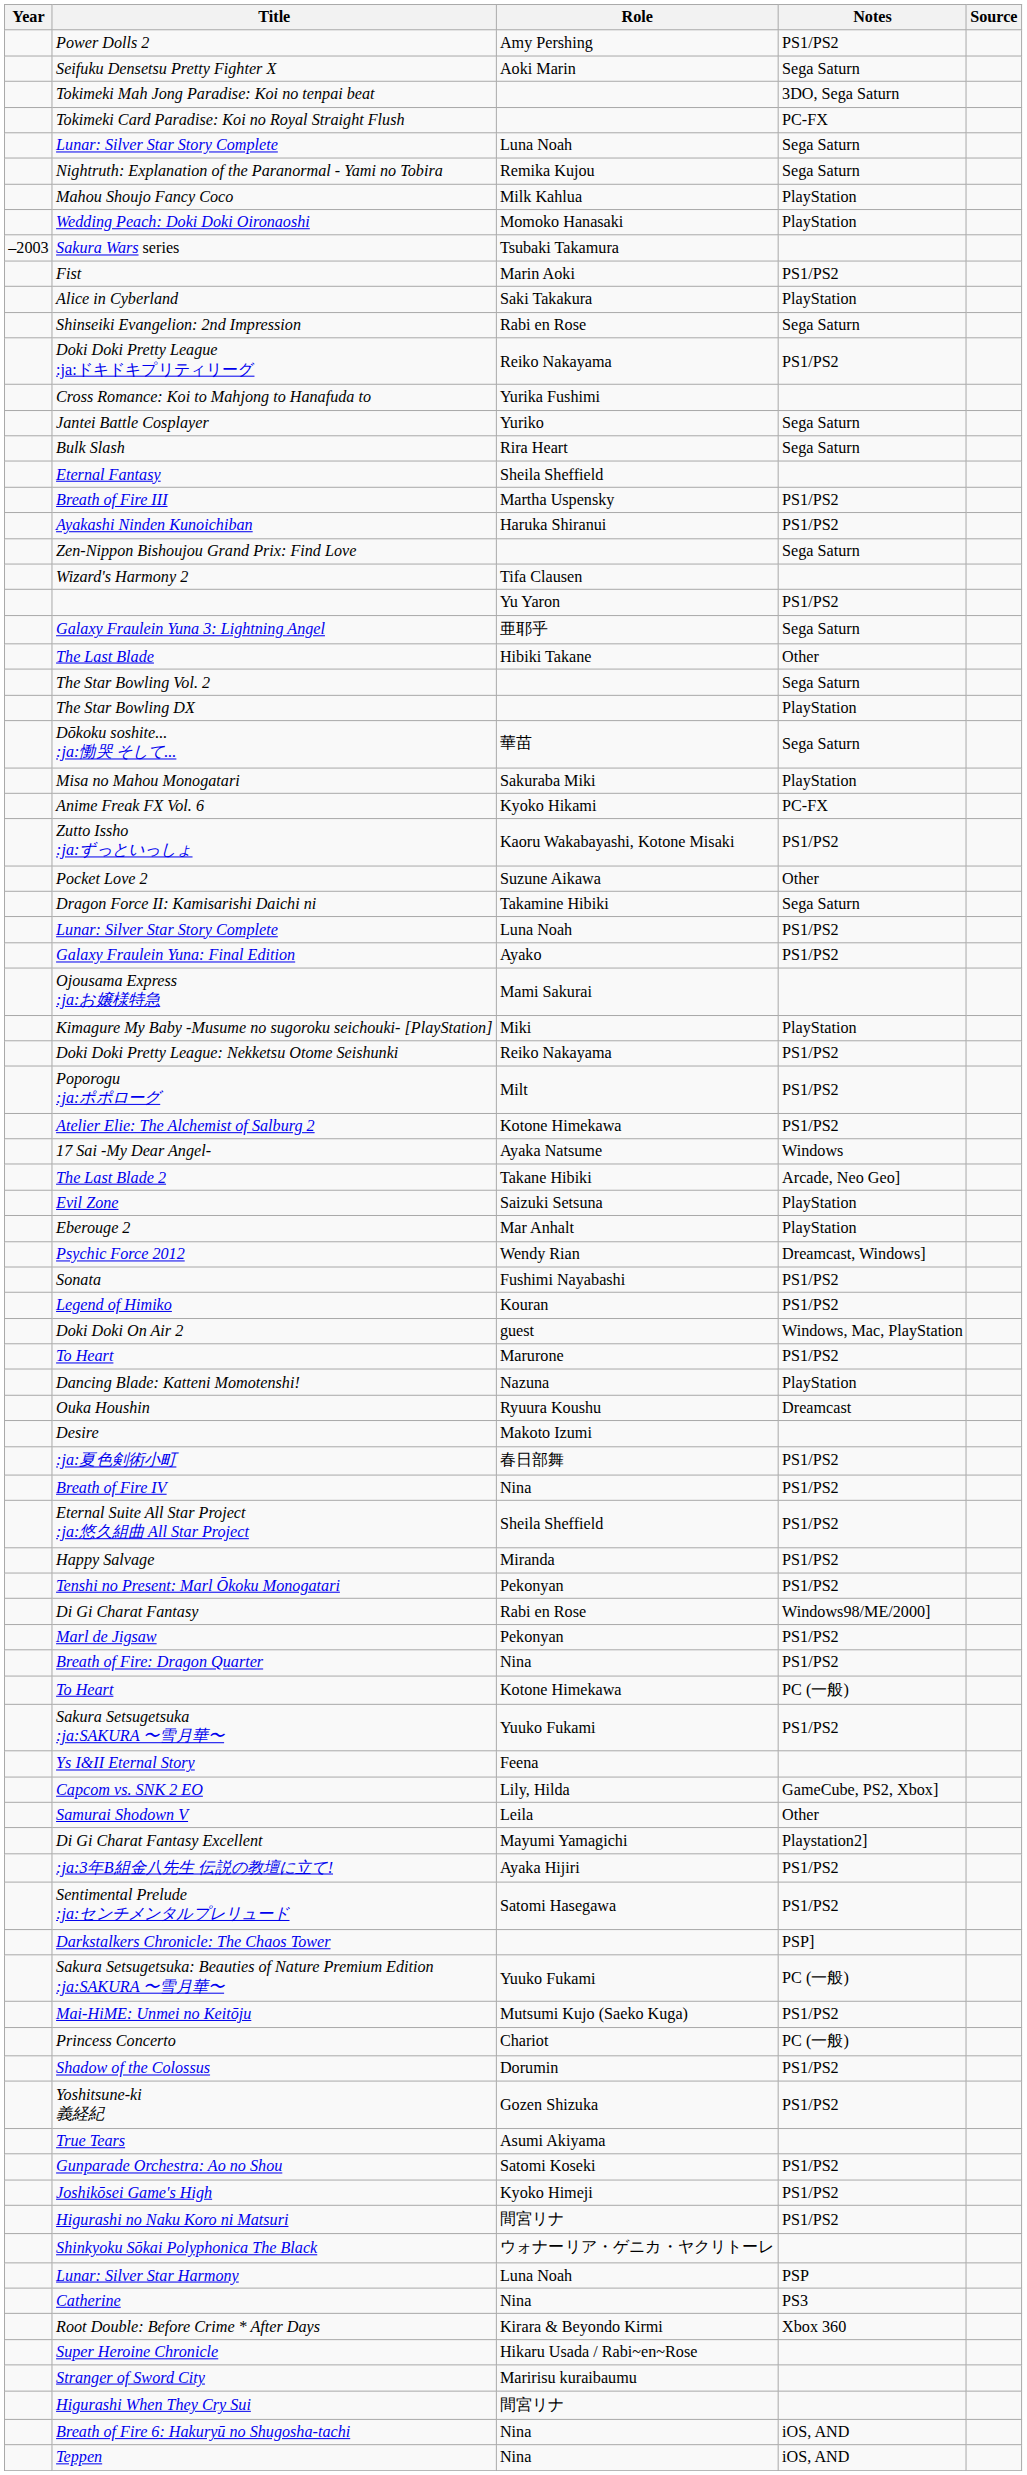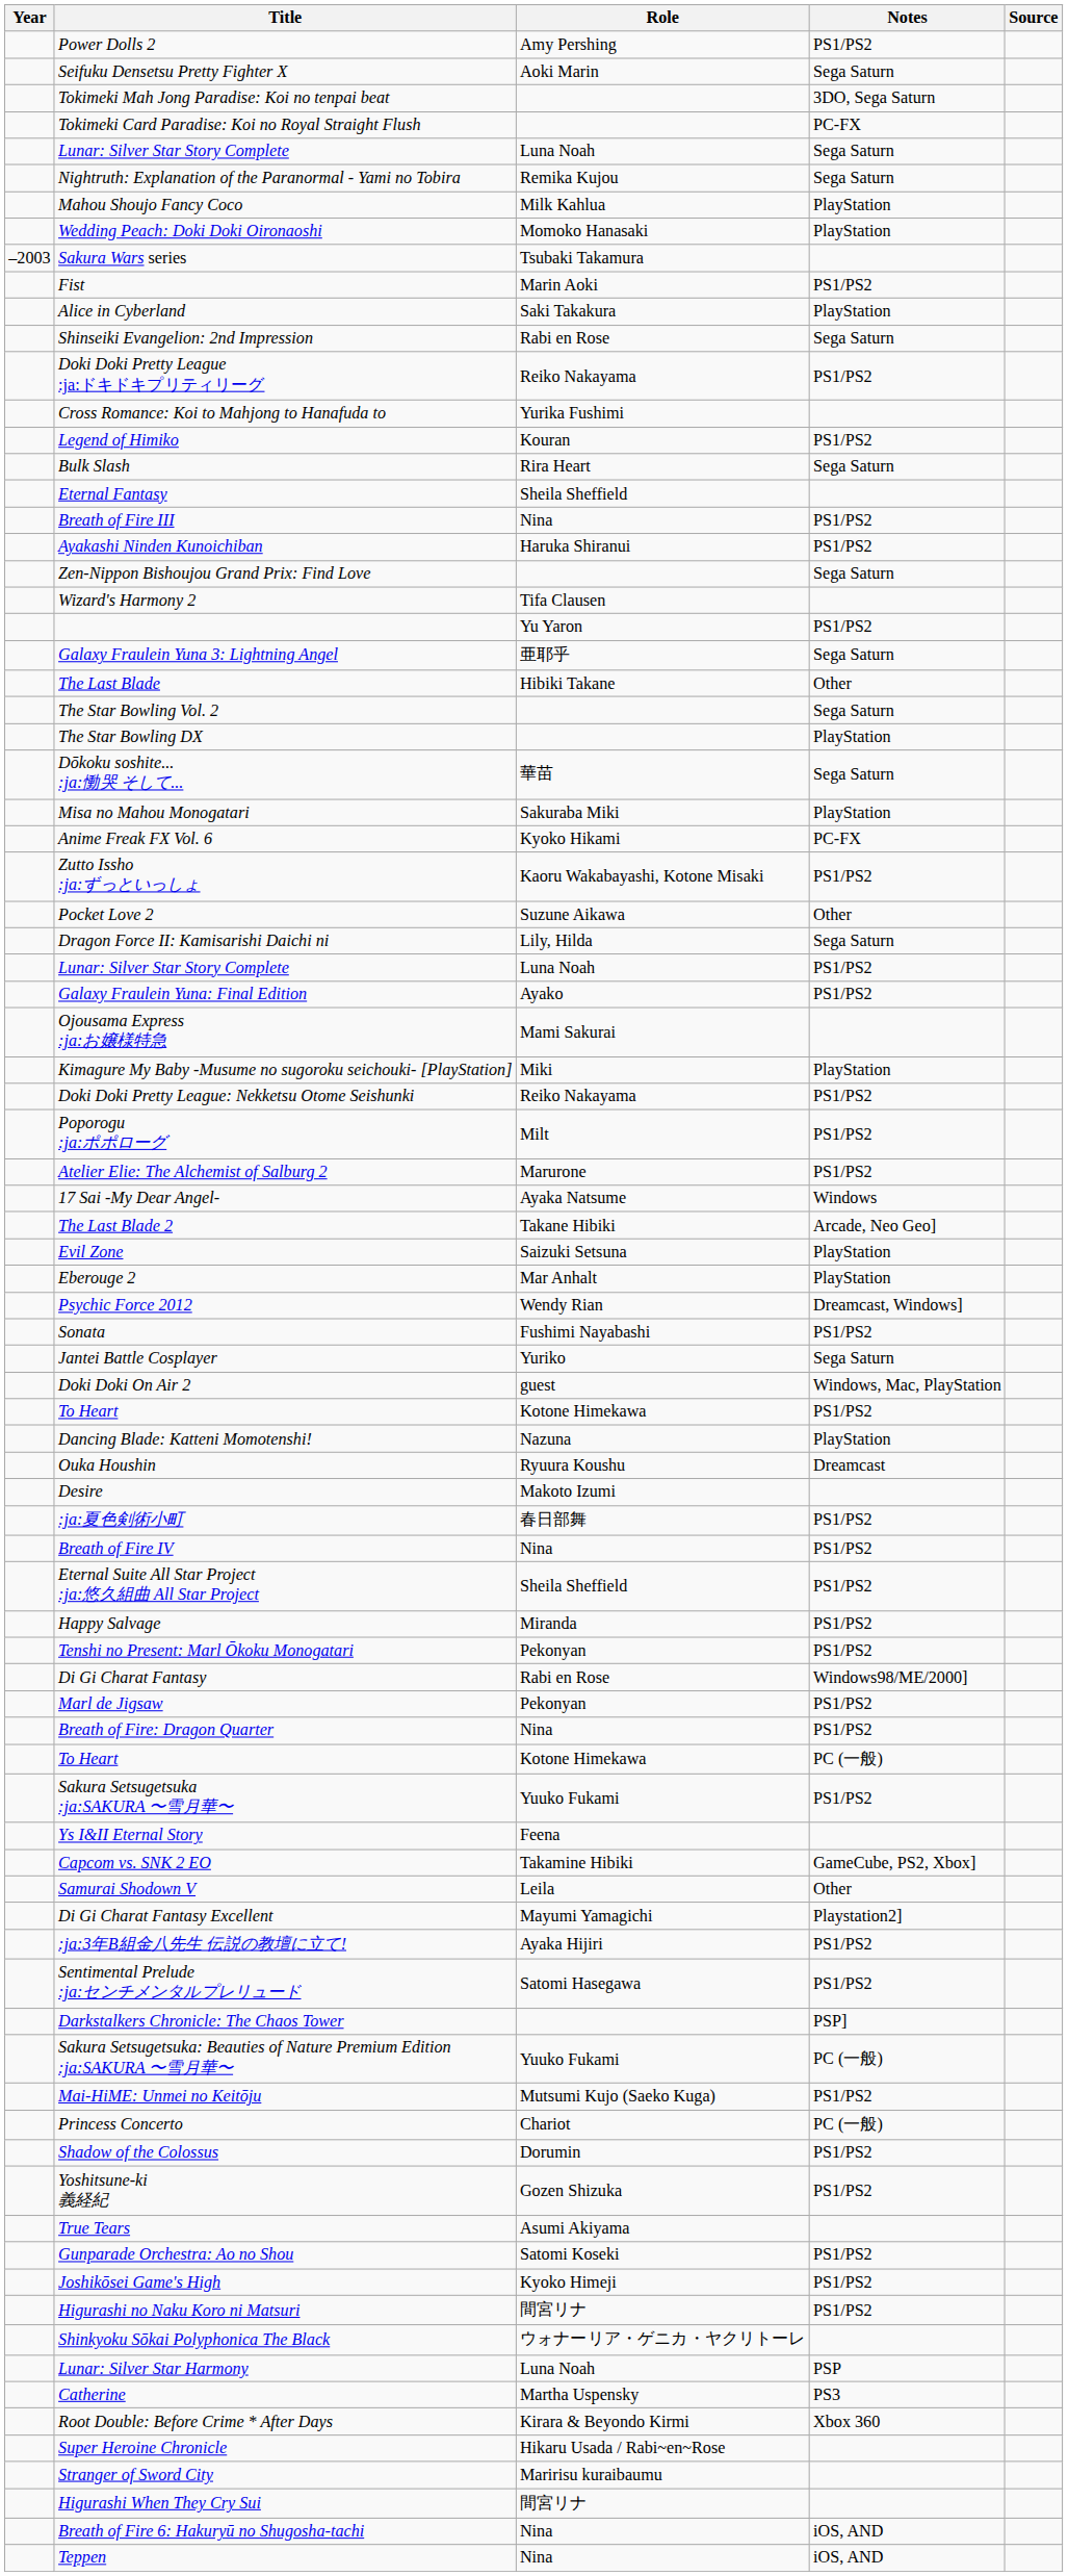 <table class="wikitable sortable plainrowheaders">
 <tr>
 <th>Year</th>
 <th>Title</th>
 <th>Role</th>
 <th class="unsortable">Notes</th>
 <th class="unsortable">Source</th>
 </tr>
 <tr>
 <td></td>
 <td><em>Power Dolls 2</em></td>
 <td>Amy Pershing</td>
 <td>PS1/PS2</td>
 <td></td>
 </tr>
 <tr>
 <td></td>
 <td><em>Seifuku Densetsu Pretty Fighter X</em></td>
 <td>Aoki Marin</td>
 <td>Sega Saturn</td>
 <td></td>
 </tr>
 <tr>
 <td></td>
 <td><em>Tokimeki Mah Jong Paradise: Koi no tenpai beat</em></td>
 <td></td>
 <td>3DO, Sega Saturn</td>
 <td></td>
 </tr>
 <tr>
 <td></td>
 <td><em>Tokimeki Card Paradise: Koi no Royal Straight Flush</em></td>
 <td></td>
 <td>PC-FX</td>
 <td></td>
 </tr>
 <tr>
 <td></td>
 <td><em><a href='#'>Lunar: Silver Star Story Complete</a></em></td>
 <td>Luna Noah</td>
 <td>Sega Saturn</td>
 <td></td>
 </tr>
 <tr>
 <td></td>
 <td><em>Nightruth: Explanation of the Paranormal - Yami no Tobira</em></td>
 <td>Remika Kujou</td>
 <td>Sega Saturn</td>
 <td></td>
 </tr>
 <tr>
 <td></td>
 <td><em>Mahou Shoujo Fancy Coco</em></td>
 <td>Milk Kahlua</td>
 <td>PlayStation</td>
 <td></td>
 </tr>
 <tr>
 <td></td>
 <td><em><a href='#'>Wedding Peach: Doki Doki Oironaoshi</a></em></td>
 <td>Momoko Hanasaki</td>
 <td>PlayStation</td>
 <td></td>
 </tr>
 <tr>
 <td>–2003</td>
 <td><em><a href='#'>Sakura Wars</a></em> series</td>
 <td>Tsubaki Takamura</td>
 <td></td>
 <td></td>
 </tr>
 <tr>
 <td></td>
 <td><em>Fist</em></td>
 <td>Marin Aoki</td>
 <td>PS1/PS2</td>
 <td></td>
 </tr>
 <tr>
 <td></td>
 <td><em>Alice in Cyberland</em></td>
 <td>Saki Takakura</td>
 <td>PlayStation</td>
 <td></td>
 </tr>
 <tr>
 <td></td>
 <td><em>Shinseiki Evangelion: 2nd Impression</em></td>
 <td>Rabi en Rose</td>
 <td>Sega Saturn</td>
 <td></td>
 </tr>
 <tr>
 <td></td>
 <td><em>Doki Doki Pretty League</em><br><a href='#'>:ja:ドキドキプリティリーグ</a></td>
 <td>Reiko Nakayama</td>
 <td>PS1/PS2</td>
 <td></td>
 </tr>
 <tr>
 <td></td>
 <td><em>Cross Romance: Koi to Mahjong to Hanafuda to</em></td>
 <td>Yurika Fushimi</td>
 <td></td>
 <td></td>
 </tr>
 <tr>
 <td></td>
-<td><em>Jantei Battle Cosplayer</em></td>
-<td>Yuriko</td>
-<td>Sega Saturn</td>
+<td><em><a href='#'>Legend of Himiko</a></em></td>
+<td>Kouran</td>
+<td>PS1/PS2</td>
 <td></td>
 </tr>
 <tr>
 <td></td>
 <td><em>Bulk Slash</em></td>
 <td>Rira Heart</td>
 <td>Sega Saturn</td>
 <td></td>
 </tr>
 <tr>
 <td></td>
 <td><em><a href='#'>Eternal Fantasy</a></em></td>
 <td>Sheila Sheffield</td>
 <td></td>
 <td></td>
 </tr>
 <tr>
 <td></td>
 <td><em><a href='#'>Breath of Fire III</a></em></td>
-<td>Martha Uspensky</td>
+<td>Nina</td>
 <td>PS1/PS2</td>
 <td></td>
 </tr>
 <tr>
 <td></td>
 <td><em><a href='#'>Ayakashi Ninden Kunoichiban</a></em></td>
 <td>Haruka Shiranui</td>
 <td>PS1/PS2</td>
 <td></td>
 </tr>
 <tr>
 <td></td>
 <td><em>Zen-Nippon Bishoujou Grand Prix: Find Love</em></td>
 <td></td>
 <td>Sega Saturn</td>
 <td></td>
 </tr>
 <tr>
 <td></td>
 <td><em>Wizard's Harmony 2</em></td>
 <td>Tifa Clausen</td>
 <td></td>
 <td></td>
 </tr>
 <tr>
 <td></td>
 <td><em></em></td>
 <td>Yu Yaron</td>
 <td>PS1/PS2</td>
 <td></td>
 </tr>
 <tr>
 <td></td>
 <td><em><a href='#'>Galaxy Fraulein Yuna 3: Lightning Angel</a></em></td>
 <td>亜耶乎</td>
 <td>Sega Saturn</td>
 <td></td>
 </tr>
 <tr>
 <td></td>
 <td><em><a href='#'>The Last Blade</a></em></td>
 <td>Hibiki Takane</td>
 <td>Other</td>
 <td></td>
 </tr>
 <tr>
 <td></td>
 <td><em>The Star Bowling Vol. 2</em></td>
 <td></td>
 <td>Sega Saturn</td>
 <td></td>
 </tr>
 <tr>
 <td></td>
 <td><em>The Star Bowling DX</em></td>
 <td></td>
 <td>PlayStation</td>
 <td></td>
 </tr>
 <tr>
 <td></td>
 <td><em>Dōkoku soshite...<br><a href='#'>:ja:慟哭 そして...</a></em></td>
 <td>華苗</td>
 <td>Sega Saturn</td>
 <td></td>
 </tr>
 <tr>
 <td></td>
 <td><em>Misa no Mahou Monogatari</em></td>
 <td>Sakuraba Miki</td>
 <td>PlayStation</td>
 <td></td>
 </tr>
 <tr>
 <td></td>
 <td><em>Anime Freak FX Vol. 6</em></td>
 <td>Kyoko Hikami</td>
 <td>PC-FX</td>
 <td></td>
 </tr>
 <tr>
 <td></td>
 <td><em>Zutto Issho<br><a href='#'>:ja:ずっといっしょ</a></em></td>
 <td>Kaoru Wakabayashi, Kotone Misaki</td>
 <td>PS1/PS2</td>
 <td></td>
 </tr>
 <tr>
 <td></td>
 <td><em>Pocket Love 2</em></td>
 <td>Suzune Aikawa</td>
 <td>Other</td>
 <td></td>
 </tr>
 <tr>
 <td></td>
 <td><em>Dragon Force II: Kamisarishi Daichi ni</em></td>
-<td>Takamine Hibiki</td>
+<td>Lily, Hilda</td>
 <td>Sega Saturn</td>
 <td></td>
 </tr>
 <tr>
 <td></td>
 <td><em><a href='#'>Lunar: Silver Star Story Complete</a></em></td>
 <td>Luna Noah</td>
 <td>PS1/PS2</td>
 <td></td>
 </tr>
 <tr>
 <td></td>
 <td><em><a href='#'>Galaxy Fraulein Yuna: Final Edition</a></em></td>
 <td>Ayako</td>
 <td>PS1/PS2</td>
 <td></td>
 </tr>
 <tr>
 <td></td>
 <td><em>Ojousama Express<br><a href='#'>:ja:お嬢様特急</a></em></td>
 <td>Mami Sakurai</td>
 <td></td>
 <td></td>
 </tr>
 <tr>
 <td></td>
 <td><em>Kimagure My Baby -Musume no sugoroku seichouki- [PlayStation]</em></td>
 <td>Miki</td>
 <td>PlayStation</td>
 <td></td>
 </tr>
 <tr>
 <td></td>
 <td><em>Doki Doki Pretty League: Nekketsu Otome Seishunki</em></td>
 <td>Reiko Nakayama</td>
 <td>PS1/PS2</td>
 <td></td>
 </tr>
 <tr>
 <td></td>
 <td><em>Poporogu<br><a href='#'>:ja:ポポローグ</a></em></td>
 <td>Milt</td>
 <td>PS1/PS2</td>
 <td></td>
 </tr>
 <tr>
 <td></td>
 <td><em><a href='#'>Atelier Elie: The Alchemist of Salburg 2</a></em></td>
-<td>Kotone Himekawa</td>
+<td>Marurone</td>
 <td>PS1/PS2</td>
 <td></td>
 </tr>
 <tr>
 <td></td>
 <td><em>17 Sai -My Dear Angel-</em></td>
 <td>Ayaka Natsume</td>
 <td>Windows</td>
 <td></td>
 </tr>
 <tr>
 <td></td>
 <td><em><a href='#'>The Last Blade 2</a></em></td>
 <td>Takane Hibiki</td>
 <td>Arcade, Neo Geo]</td>
 <td></td>
 </tr>
 <tr>
 <td></td>
 <td><em><a href='#'>Evil Zone</a></em></td>
 <td>Saizuki Setsuna</td>
 <td>PlayStation</td>
 <td></td>
 </tr>
 <tr>
 <td></td>
 <td><em>Eberouge 2</em></td>
 <td>Mar Anhalt</td>
 <td>PlayStation</td>
 <td></td>
 </tr>
 <tr>
 <td></td>
 <td><em><a href='#'>Psychic Force 2012</a></em></td>
 <td>Wendy Rian</td>
 <td>Dreamcast, Windows]</td>
 <td></td>
 </tr>
 <tr>
 <td></td>
 <td><em>Sonata</em></td>
 <td>Fushimi Nayabashi</td>
 <td>PS1/PS2</td>
 <td></td>
 </tr>
 <tr>
 <td></td>
-<td><em><a href='#'>Legend of Himiko</a></em></td>
-<td>Kouran</td>
-<td>PS1/PS2</td>
+<td><em>Jantei Battle Cosplayer</em></td>
+<td>Yuriko</td>
+<td>Sega Saturn</td>
 <td></td>
 </tr>
 <tr>
 <td></td>
 <td><em>Doki Doki On Air 2</em></td>
 <td>guest</td>
 <td>Windows, Mac, PlayStation</td>
 <td></td>
 </tr>
 <tr>
 <td></td>
 <td><em><a href='#'>To Heart</a></em></td>
-<td>Marurone</td>
+<td>Kotone Himekawa</td>
 <td>PS1/PS2</td>
 <td></td>
 </tr>
 <tr>
 <td></td>
 <td><em>Dancing Blade: Katteni Momotenshi!</em></td>
 <td>Nazuna</td>
 <td>PlayStation</td>
 <td></td>
 </tr>
 <tr>
 <td></td>
 <td><em>Ouka Houshin</em></td>
 <td>Ryuura Koushu</td>
 <td>Dreamcast</td>
 <td></td>
 </tr>
 <tr>
 <td></td>
 <td><em>Desire</em></td>
 <td>Makoto Izumi</td>
 <td></td>
 <td></td>
 </tr>
 <tr>
 <td></td>
 <td><em><a href='#'>:ja:夏色剣術小町</a></em></td>
 <td>春日部舞</td>
 <td>PS1/PS2</td>
 <td></td>
 </tr>
 <tr>
 <td></td>
 <td><em><a href='#'>Breath of Fire IV</a></em></td>
 <td>Nina</td>
 <td>PS1/PS2</td>
 <td></td>
 </tr>
 <tr>
 <td></td>
 <td><em>Eternal Suite All Star Project<br><a href='#'>:ja:悠久組曲 All Star Project</a></em></td>
 <td>Sheila Sheffield</td>
 <td>PS1/PS2</td>
 <td></td>
 </tr>
 <tr>
 <td></td>
 <td><em>Happy Salvage</em></td>
 <td>Miranda</td>
 <td>PS1/PS2</td>
 <td></td>
 </tr>
 <tr>
 <td></td>
 <td><em><a href='#'>Tenshi no Present: Marl Ōkoku Monogatari</a></em></td>
 <td>Pekonyan</td>
 <td>PS1/PS2</td>
 <td></td>
 </tr>
 <tr>
 <td></td>
 <td><em>Di Gi Charat Fantasy</em></td>
 <td>Rabi en Rose</td>
 <td>Windows98/ME/2000]</td>
 <td></td>
 </tr>
 <tr>
 <td></td>
 <td><em><a href='#'>Marl de Jigsaw</a></em></td>
 <td>Pekonyan</td>
 <td>PS1/PS2</td>
 <td></td>
 </tr>
 <tr>
 <td></td>
 <td><em><a href='#'>Breath of Fire: Dragon Quarter</a></em></td>
 <td>Nina</td>
 <td>PS1/PS2</td>
 <td></td>
 </tr>
 <tr>
 <td></td>
 <td><em><a href='#'>To Heart</a></em></td>
 <td>Kotone Himekawa</td>
 <td>PC (一般)</td>
 <td></td>
 </tr>
 <tr>
 <td></td>
 <td><em>Sakura Setsugetsuka<br><a href='#'>:ja:SAKURA 〜雪月華〜</a></em></td>
 <td>Yuuko Fukami</td>
 <td>PS1/PS2</td>
 <td></td>
 </tr>
 <tr>
 <td></td>
 <td><em><a href='#'>Ys I&II Eternal Story</a></em></td>
 <td>Feena</td>
 <td></td>
 <td></td>
 </tr>
 <tr>
 <td></td>
 <td><em><a href='#'>Capcom vs. SNK 2 EO</a></em></td>
-<td>Lily, Hilda</td>
+<td>Takamine Hibiki</td>
 <td>GameCube, PS2, Xbox]</td>
 <td></td>
 </tr>
 <tr>
 <td></td>
 <td><em><a href='#'>Samurai Shodown V</a></em></td>
 <td>Leila</td>
 <td>Other</td>
 <td></td>
 </tr>
 <tr>
 <td></td>
 <td><em>Di Gi Charat Fantasy Excellent</em></td>
 <td>Mayumi Yamagichi</td>
 <td>Playstation2]</td>
 <td></td>
 </tr>
 <tr>
 <td></td>
 <td><em><a href='#'>:ja:3年B組金八先生 伝説の教壇に立て!</a></em></td>
 <td>Ayaka Hijiri</td>
 <td>PS1/PS2</td>
 <td></td>
 </tr>
 <tr>
 <td></td>
 <td><em>Sentimental Prelude<br><a href='#'>:ja:センチメンタルプレリュード</a></em></td>
 <td>Satomi Hasegawa</td>
 <td>PS1/PS2</td>
 <td></td>
 </tr>
 <tr>
 <td></td>
 <td><em><a href='#'>Darkstalkers Chronicle: The Chaos Tower</a></em></td>
 <td></td>
 <td>PSP]</td>
 <td></td>
 </tr>
 <tr>
 <td></td>
 <td><em>Sakura Setsugetsuka: Beauties of Nature Premium Edition<br><a href='#'>:ja:SAKURA 〜雪月華〜</a></em></td>
 <td>Yuuko Fukami</td>
 <td>PC (一般)</td>
 <td></td>
 </tr>
 <tr>
 <td></td>
 <td><em><a href='#'>Mai-HiME: Unmei no Keitōju</a></em></td>
 <td>Mutsumi Kujo (Saeko Kuga)</td>
 <td>PS1/PS2</td>
 <td></td>
 </tr>
 <tr>
 <td></td>
 <td><em>Princess Concerto</em></td>
 <td>Chariot</td>
 <td>PC (一般)</td>
 <td></td>
 </tr>
 <tr>
 <td></td>
 <td><em><a href='#'>Shadow of the Colossus</a></em></td>
 <td>Dorumin</td>
 <td>PS1/PS2</td>
 <td></td>
 </tr>
 <tr>
 <td></td>
 <td><em>Yoshitsune-ki<br>義経紀</em></td>
 <td>Gozen Shizuka</td>
 <td>PS1/PS2</td>
 <td></td>
 </tr>
 <tr>
 <td></td>
 <td><em><a href='#'>True Tears</a></em></td>
 <td>Asumi Akiyama</td>
 <td></td>
 <td></td>
 </tr>
 <tr>
 <td></td>
 <td><em><a href='#'>Gunparade Orchestra: Ao no Shou</a></em></td>
 <td>Satomi Koseki</td>
 <td>PS1/PS2</td>
 <td></td>
 </tr>
 <tr>
 <td></td>
 <td><em><a href='#'>Joshikōsei Game's High</a></em></td>
 <td>Kyoko Himeji</td>
 <td>PS1/PS2</td>
 <td></td>
 </tr>
 <tr>
 <td></td>
 <td><em><a href='#'>Higurashi no Naku Koro ni Matsuri</a></em></td>
 <td>間宮リナ</td>
 <td>PS1/PS2</td>
 <td></td>
 </tr>
 <tr>
 <td></td>
 <td><em><a href='#'>Shinkyoku Sōkai Polyphonica The Black</a></em></td>
 <td>ウォナーリア・ゲニカ・ヤクリトーレ</td>
 <td></td>
 <td></td>
 </tr>
 <tr>
 <td></td>
 <td><em><a href='#'>Lunar: Silver Star Harmony</a></em></td>
 <td>Luna Noah</td>
 <td>PSP</td>
 <td></td>
 </tr>
 <tr>
 <td></td>
 <td><em><a href='#'>Catherine</a></em></td>
-<td>Nina</td>
+<td>Martha Uspensky</td>
 <td>PS3</td>
 <td></td>
 </tr>
 <tr>
 <td></td>
 <td><em>Root Double: Before Crime * After Days</em></td>
 <td>Kirara & Beyondo Kirmi</td>
 <td>Xbox 360</td>
 <td></td>
 </tr>
 <tr>
 <td></td>
 <td><em><a href='#'>Super Heroine Chronicle</a></em></td>
 <td>Hikaru Usada / Rabi~en~Rose</td>
 <td></td>
 <td></td>
 </tr>
 <tr>
 <td></td>
 <td><em><a href='#'>Stranger of Sword City</a></em></td>
 <td>Maririsu kuraibaumu</td>
 <td></td>
 <td></td>
 </tr>
 <tr>
 <td></td>
 <td><em><a href='#'>Higurashi When They Cry Sui</a></em></td>
 <td>間宮リナ</td>
 <td></td>
 <td></td>
 </tr>
 <tr>
 <td></td>
 <td><em><a href='#'>Breath of Fire 6: Hakuryū no Shugosha-tachi</a></em></td>
 <td>Nina</td>
 <td>iOS, AND</td>
 <td></td>
 </tr>
 <tr>
 <td></td>
 <td><em><a href='#'>Teppen</a></em></td>
 <td>Nina</td>
 <td>iOS, AND</td>
 <td></td>
 </tr>
 <tr>
 </tr>
 </table>
